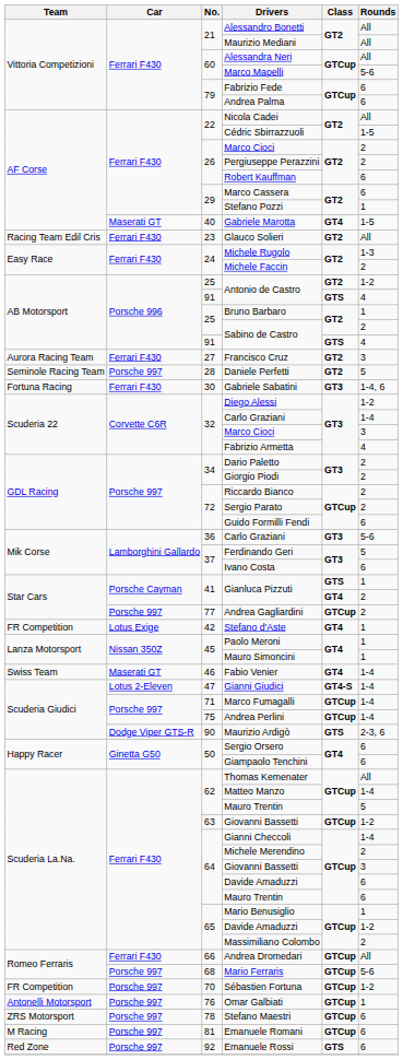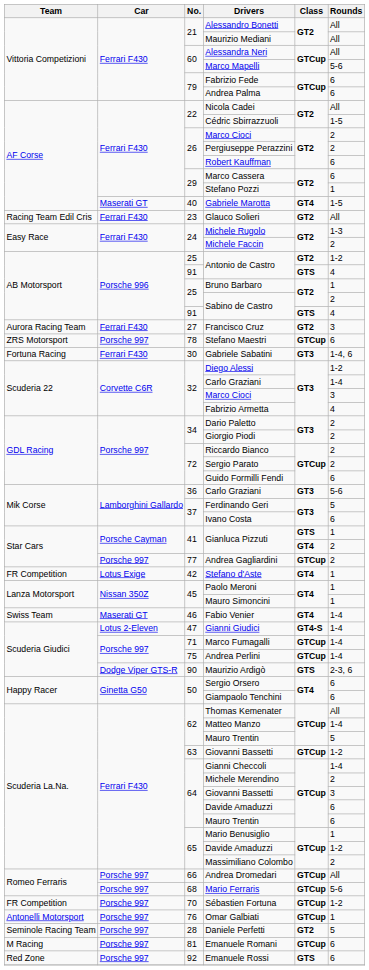 <table class="wikitable" style="font-size: 85%">
 <tr>
 <th>Team</th>
 <th>Car</th>
 <th>No.</th>
 <th>Drivers</th>
 <th>Class</th>
 <th>Rounds</th>
 </tr>
 <tr>
 <td rowspan=6> Vittoria Competizioni</td>
 <td rowspan=6><a href='#'>Ferrari F430</a></td>
 <td rowspan=2>21</td>
 <td> <a href='#'>Alessandro Bonetti</a></td>
 <td rowspan=2><strong><span>GT2</span></strong></td>
 <td>All</td>
 </tr>
 <tr>
 <td> Maurizio Mediani</td>
 <td>All</td>
 </tr>
 <tr>
 <td rowspan=2>60</td>
 <td> <a href='#'>Alessandra Neri</a></td>
 <td rowspan=2><strong><span>GTCup</span></strong></td>
 <td>All</td>
 </tr>
 <tr>
 <td> <a href='#'>Marco Mapelli</a></td>
 <td>5-6</td>
 </tr>
 <tr>
 <td rowspan=2>79</td>
 <td> Fabrizio Fede</td>
 <td rowspan=2><strong><span>GTCup</span></strong></td>
 <td>6</td>
 </tr>
 <tr>
 <td> Andrea Palma</td>
 <td>6</td>
 </tr>
 <tr>
 <td rowspan=8> <a href='#'>AF Corse</a></td>
 <td rowspan=7><a href='#'>Ferrari F430</a></td>
 <td rowspan=2>22</td>
 <td> Nicola Cadei</td>
 <td rowspan=2><strong><span>GT2</span></strong></td>
 <td>All</td>
 </tr>
 <tr>
 <td> Cédric Sbirrazzuoli</td>
 <td>1-5</td>
 </tr>
 <tr>
 <td rowspan=3>26</td>
 <td> <a href='#'>Marco Cioci</a></td>
 <td rowspan=3><strong><span>GT2</span></strong></td>
 <td>2</td>
 </tr>
 <tr>
 <td> Pergiuseppe Perazzini</td>
 <td>2</td>
 </tr>
 <tr>
 <td> <a href='#'>Robert Kauffman</a></td>
 <td>6</td>
 </tr>
 <tr>
 <td rowspan=2>29</td>
 <td> Marco Cassera</td>
 <td rowspan=2><strong><span>GT2</span></strong></td>
 <td>6</td>
 </tr>
 <tr>
 <td> Stefano Pozzi</td>
 <td>1</td>
 </tr>
 <tr>
 <td><a href='#'>Maserati GT</a></td>
 <td>40</td>
 <td> <a href='#'>Gabriele Marotta</a></td>
 <td><strong><span>GT4</span></strong></td>
 <td>1-5</td>
 </tr>
 <tr>
 <td> Racing Team Edil Cris</td>
 <td><a href='#'>Ferrari F430</a></td>
 <td>23</td>
 <td> Glauco Solieri</td>
 <td><strong><span>GT2</span></strong></td>
 <td>All</td>
 </tr>
 <tr>
 <td rowspan=2> Easy Race</td>
 <td rowspan=2><a href='#'>Ferrari F430</a></td>
 <td rowspan=2>24</td>
 <td> <a href='#'>Michele Rugolo</a></td>
 <td rowspan=2><strong><span>GT2</span></strong></td>
 <td>1-3</td>
 </tr>
 <tr>
 <td> <a href='#'>Michele Faccin</a></td>
 <td>2</td>
 </tr>
 <tr>
 <td rowspan=5> AB Motorsport</td>
 <td rowspan=5><a href='#'>Porsche 996</a></td>
 <td>25</td>
 <td rowspan=2> Antonio de Castro</td>
 <td><strong><span>GT2</span></strong></td>
 <td>1-2</td>
 </tr>
 <tr>
 <td>91</td>
 <td><strong><span>GTS</span></strong></td>
 <td>4</td>
 </tr>
 <tr>
 <td rowspan=2>25</td>
 <td> Bruno Barbaro</td>
 <td rowspan=2><strong><span>GT2</span></strong></td>
 <td>1</td>
 </tr>
 <tr>
 <td rowspan=2> Sabino de Castro</td>
 <td>2</td>
 </tr>
 <tr>
 <td>91</td>
 <td><strong><span>GTS</span></strong></td>
 <td>4</td>
 </tr>
 <tr>
 <td> Aurora Racing Team</td>
 <td><a href='#'>Ferrari F430</a></td>
 <td>27</td>
 <td> Francisco Cruz</td>
 <td><strong><span>GT2</span></strong></td>
 <td>3</td>
 </tr>
 <tr>
-<td> Seminole Racing Team</td>
+<td> ZRS Motorsport</td>
 <td><a href='#'>Porsche 997</a></td>
-<td>28</td>
-<td> Daniele Perfetti</td>
-<td><strong><span>GT2</span></strong></td>
-<td>5</td>
+<td>78</td>
+<td> Stefano Maestri</td>
+<td><strong><span>GTCup</span></strong></td>
+<td>6</td>
 </tr>
 <tr>
 <td> Fortuna Racing</td>
 <td><a href='#'>Ferrari F430</a></td>
 <td>30</td>
 <td> Gabriele Sabatini</td>
 <td><strong><span>GT3</span></strong></td>
 <td>1-4, 6</td>
 </tr>
 <tr>
 <td rowspan=4> Scuderia 22</td>
 <td rowspan=4><a href='#'>Corvette C6R</a></td>
 <td rowspan=4>32</td>
 <td>  <a href='#'>Diego Alessi</a></td>
 <td rowspan=4><strong><span>GT3</span></strong></td>
 <td>1-2</td>
 </tr>
 <tr>
 <td> Carlo Graziani</td>
 <td>1-4</td>
 </tr>
 <tr>
 <td> <a href='#'>Marco Cioci</a></td>
 <td>3</td>
 </tr>
 <tr>
 <td>  Fabrizio Armetta</td>
 <td>4</td>
 </tr>
 <tr>
 <td rowspan=5> <a href='#'>GDL Racing</a></td>
 <td rowspan=5><a href='#'>Porsche 997</a></td>
 <td rowspan=2>34</td>
 <td>  Dario Paletto</td>
 <td rowspan=2><strong><span>GT3</span></strong></td>
 <td>2</td>
 </tr>
 <tr>
 <td> Giorgio Piodi</td>
 <td>2</td>
 </tr>
 <tr>
 <td rowspan=3>72</td>
 <td>  Riccardo Bianco</td>
 <td rowspan=3><strong><span>GTCup</span></strong></td>
 <td>2</td>
 </tr>
 <tr>
 <td> Sergio Parato</td>
 <td>2</td>
 </tr>
 <tr>
 <td> Guido Formilli Fendi</td>
 <td>6</td>
 </tr>
 <tr>
 <td rowspan=3> Mik Corse</td>
 <td rowspan=3><a href='#'>Lamborghini Gallardo</a></td>
 <td>36</td>
 <td> Carlo Graziani</td>
 <td><strong><span>GT3</span></strong></td>
 <td>5-6</td>
 </tr>
 <tr>
 <td rowspan=2>37</td>
 <td> Ferdinando Geri</td>
 <td rowspan=2><strong><span>GT3</span></strong></td>
 <td>5</td>
 </tr>
 <tr>
 <td> Ivano Costa</td>
 <td>6</td>
 </tr>
 <tr>
 <td rowspan=3> Star Cars</td>
 <td rowspan=2><a href='#'>Porsche Cayman</a></td>
 <td rowspan=2>41</td>
 <td rowspan=2> Gianluca Pizzuti</td>
 <td><strong><span>GTS</span></strong></td>
 <td>1</td>
 </tr>
 <tr>
 <td><strong><span>GT4</span></strong></td>
 <td>2</td>
 </tr>
 <tr>
 <td><a href='#'>Porsche 997</a></td>
 <td>77</td>
 <td> Andrea Gagliardini</td>
 <td><strong><span>GTCup</span></strong></td>
 <td>2</td>
 </tr>
 <tr>
 <td> FR Competition</td>
 <td><a href='#'>Lotus Exige</a></td>
 <td>42</td>
 <td> <a href='#'>Stefano d'Aste</a></td>
 <td><strong><span>GT4</span></strong></td>
 <td>1</td>
 </tr>
 <tr>
 <td rowspan=2> Lanza Motorsport</td>
 <td rowspan=2><a href='#'>Nissan 350Z</a></td>
 <td rowspan=2>45</td>
 <td> Paolo Meroni</td>
 <td rowspan=2><strong><span>GT4</span></strong></td>
 <td>1</td>
 </tr>
 <tr>
 <td> Mauro Simoncini</td>
 <td>1</td>
 </tr>
 <tr>
 <td> Swiss Team</td>
 <td><a href='#'>Maserati GT</a></td>
 <td>46</td>
 <td> Fabio Venier</td>
 <td><strong><span>GT4</span></strong></td>
 <td>1-4</td>
 </tr>
 <tr>
 <td rowspan=4> Scuderia Giudici</td>
 <td><a href='#'>Lotus 2-Eleven</a></td>
 <td>47</td>
 <td> <a href='#'>Gianni Giudici</a></td>
 <td><strong><span>GT4-S</span></strong></td>
 <td>1-4</td>
 </tr>
 <tr>
 <td rowspan=2><a href='#'>Porsche 997</a></td>
 <td>71</td>
 <td> Marco Fumagalli</td>
 <td><strong><span>GTCup</span></strong></td>
 <td>1-4</td>
 </tr>
 <tr>
 <td>75</td>
 <td> Andrea Perlini</td>
 <td><strong><span>GTCup</span></strong></td>
 <td>1-4</td>
 </tr>
 <tr>
 <td><a href='#'>Dodge Viper GTS-R</a></td>
 <td>90</td>
 <td> Maurizio Ardigò</td>
 <td><strong><span>GTS</span></strong></td>
 <td>2-3, 6</td>
 </tr>
 <tr>
 <td rowspan=2> Happy Racer</td>
 <td rowspan=2><a href='#'>Ginetta G50</a></td>
 <td rowspan=2>50</td>
 <td> Sergio Orsero</td>
 <td rowspan=2><strong><span>GT4</span></strong></td>
 <td>6</td>
 </tr>
 <tr>
 <td> Giampaolo Tenchini</td>
 <td>6</td>
 </tr>
 <tr>
 <td rowspan=12> Scuderia La.Na.</td>
 <td rowspan=12><a href='#'>Ferrari F430</a></td>
 <td rowspan=3>62</td>
 <td> Thomas Kemenater</td>
 <td rowspan=3><strong><span>GTCup</span></strong></td>
 <td>All</td>
 </tr>
 <tr>
 <td> Matteo Manzo</td>
 <td>1-4</td>
 </tr>
 <tr>
 <td> Mauro Trentin</td>
 <td>5</td>
 </tr>
 <tr>
 <td>63</td>
 <td> Giovanni Bassetti</td>
 <td><strong><span>GTCup</span></strong></td>
 <td>1-2</td>
 </tr>
 <tr>
 <td rowspan=5>64</td>
 <td> Gianni Checcoli</td>
 <td rowspan=5><strong><span>GTCup</span></strong></td>
 <td>1-4</td>
 </tr>
 <tr>
 <td> Michele Merendino</td>
 <td>2</td>
 </tr>
 <tr>
 <td> Giovanni Bassetti</td>
 <td>3</td>
 </tr>
 <tr>
 <td> Davide Amaduzzi</td>
 <td>6</td>
 </tr>
 <tr>
 <td> Mauro Trentin</td>
 <td>6</td>
 </tr>
 <tr>
 <td rowspan=3>65</td>
 <td> Mario Benusiglio</td>
 <td rowspan=3><strong><span>GTCup</span></strong></td>
 <td>1</td>
 </tr>
 <tr>
 <td> Davide Amaduzzi</td>
 <td>1-2</td>
 </tr>
 <tr>
 <td> Massimiliano Colombo</td>
 <td>2</td>
 </tr>
 <tr>
 <td rowspan=2> Romeo Ferraris</td>
-<td><a href='#'>Ferrari F430</a></td>
+<td><a href='#'>Porsche 997</a></td>
 <td>66</td>
 <td> Andrea Dromedari</td>
 <td><strong><span>GTCup</span></strong></td>
 <td>All</td>
 </tr>
 <tr>
 <td><a href='#'>Porsche 997</a></td>
 <td>68</td>
 <td> <a href='#'>Mario Ferraris</a></td>
 <td><strong><span>GTCup</span></strong></td>
 <td>5-6</td>
 </tr>
 <tr>
 <td> FR Competition</td>
 <td><a href='#'>Porsche 997</a></td>
 <td>70</td>
 <td> Sébastien Fortuna</td>
 <td><strong><span>GTCup</span></strong></td>
 <td>1-2</td>
 </tr>
 <tr>
 <td> <a href='#'>Antonelli Motorsport</a></td>
 <td><a href='#'>Porsche 997</a></td>
 <td>76</td>
 <td> Omar Galbiati</td>
 <td><strong><span>GTCup</span></strong></td>
 <td>1</td>
 </tr>
 <tr>
-<td> ZRS Motorsport</td>
+<td> Seminole Racing Team</td>
 <td><a href='#'>Porsche 997</a></td>
-<td>78</td>
-<td> Stefano Maestri</td>
-<td><strong><span>GTCup</span></strong></td>
-<td>6</td>
+<td>28</td>
+<td> Daniele Perfetti</td>
+<td><strong><span>GT2</span></strong></td>
+<td>5</td>
 </tr>
 <tr>
 <td> M Racing</td>
 <td><a href='#'>Porsche 997</a></td>
 <td>81</td>
 <td> Emanuele Romani</td>
 <td><strong><span>GTCup</span></strong></td>
 <td>6</td>
 </tr>
 <tr>
 <td> Red Zone</td>
 <td><a href='#'>Porsche 997</a></td>
 <td>92</td>
 <td> Emanuele Rossi</td>
 <td><strong><span>GTS</span></strong></td>
 <td>6</td>
 </tr>
 <tr>
 </tr>
 </table>
